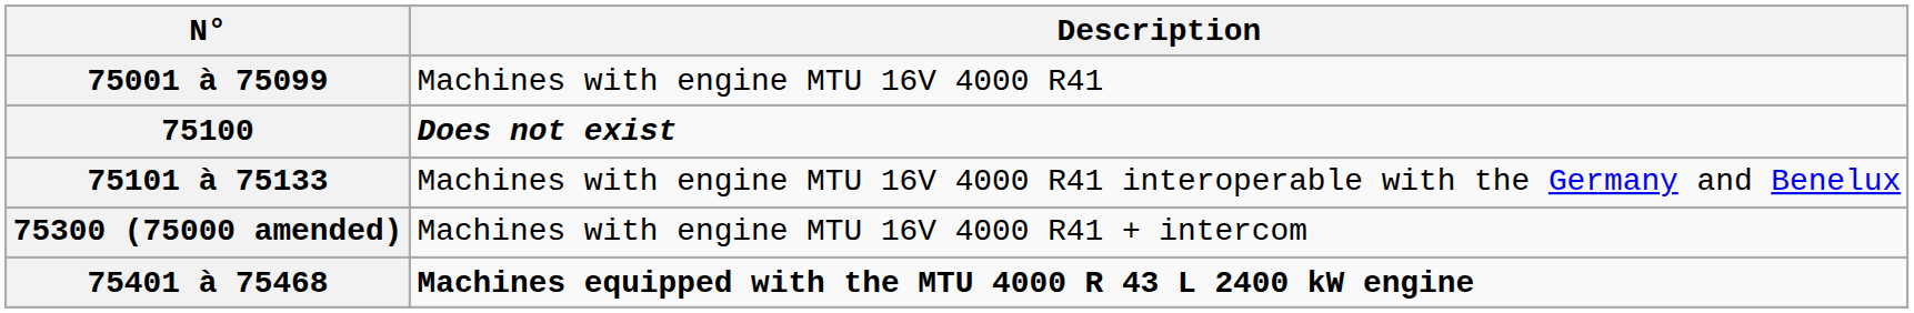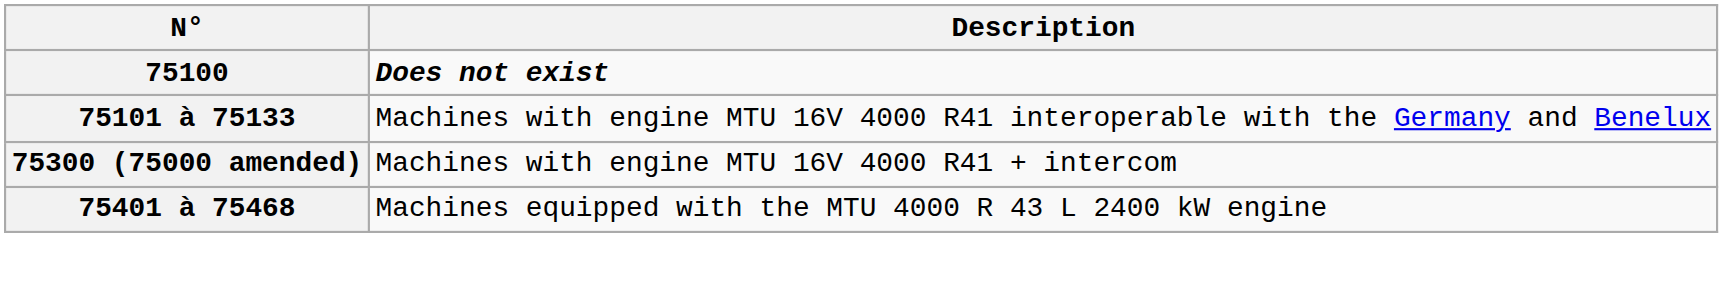 <table class="wikitable alternance">
 <tr>
 <th scope="col">N°</th>
 <th scope="col">Description</th>
-</tr>
-<tr>
-<th scope=row>75001 à 75099</th>
-<td>Machines with engine MTU 16V 4000 R41</td>
 </tr>
 <tr>
 <th scope=row>75100</th>
 <td><strong><em>Does not exist</em></strong></td>
 </tr>
 <tr>
 <th scope=row>75101 à 75133</th>
 <td>Machines with engine MTU 16V 4000 R41 interoperable with the <a href='#'>Germany</a> and <a href='#'>Benelux</a></td>
 </tr>
 <tr>
 <th scope=row>75300 (75000 amended)</th>
 <td>Machines with engine MTU 16V 4000 R41 + intercom</td>
 </tr>
 <tr>
 <th scope=row>75401 à 75468</th>
-<td><strong>Machines equipped with the MTU 4000 R 43 L 2400 kW engine</strong></td>
+<td>Machines equipped with the MTU 4000 R 43 L 2400 kW engine</td>
 </tr>
 </table>
